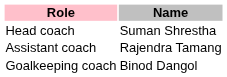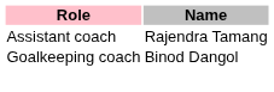 <table class="toccolours">
 <tr>
 <th style="background:pink;">Role</th>
 <th style="background:silver;">Name</th>
-</tr>
-<tr>
-<td>Head coach</td>
-<td> Suman Shrestha</td>
 </tr>
 <tr>
 <td>Assistant coach</td>
 <td> Rajendra Tamang</td>
 </tr>
 <tr>
 <td>Goalkeeping coach</td>
 <td> Binod Dangol</td>
 </tr>
 <tr>
 </tr>
 </table>
